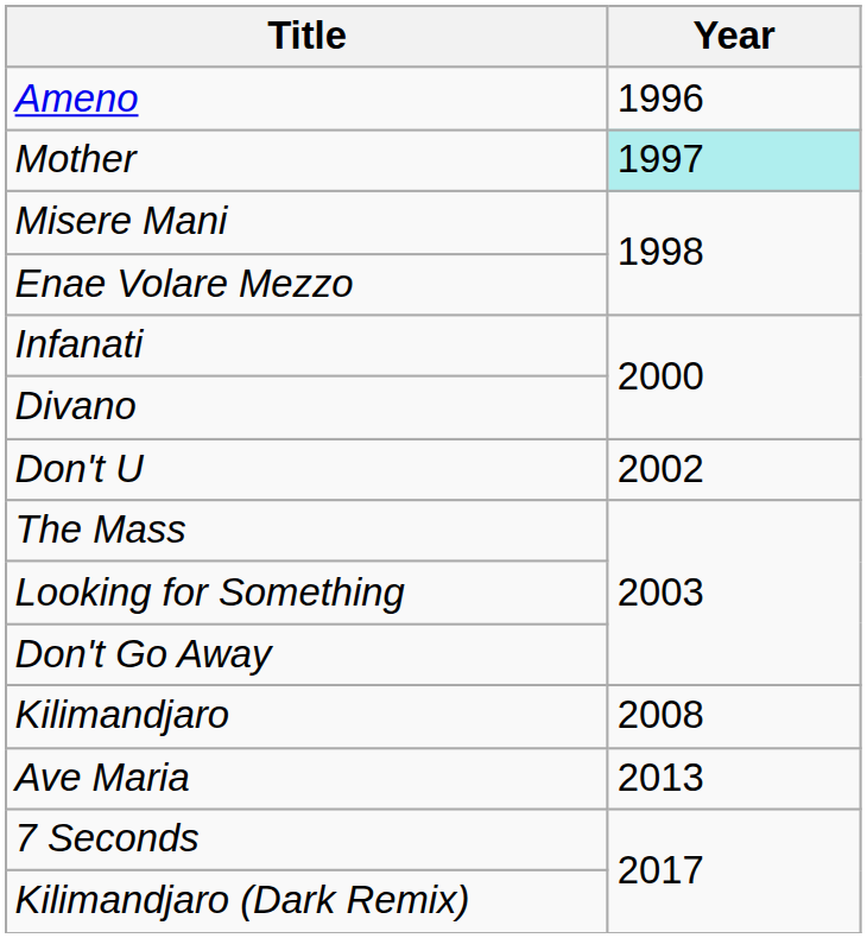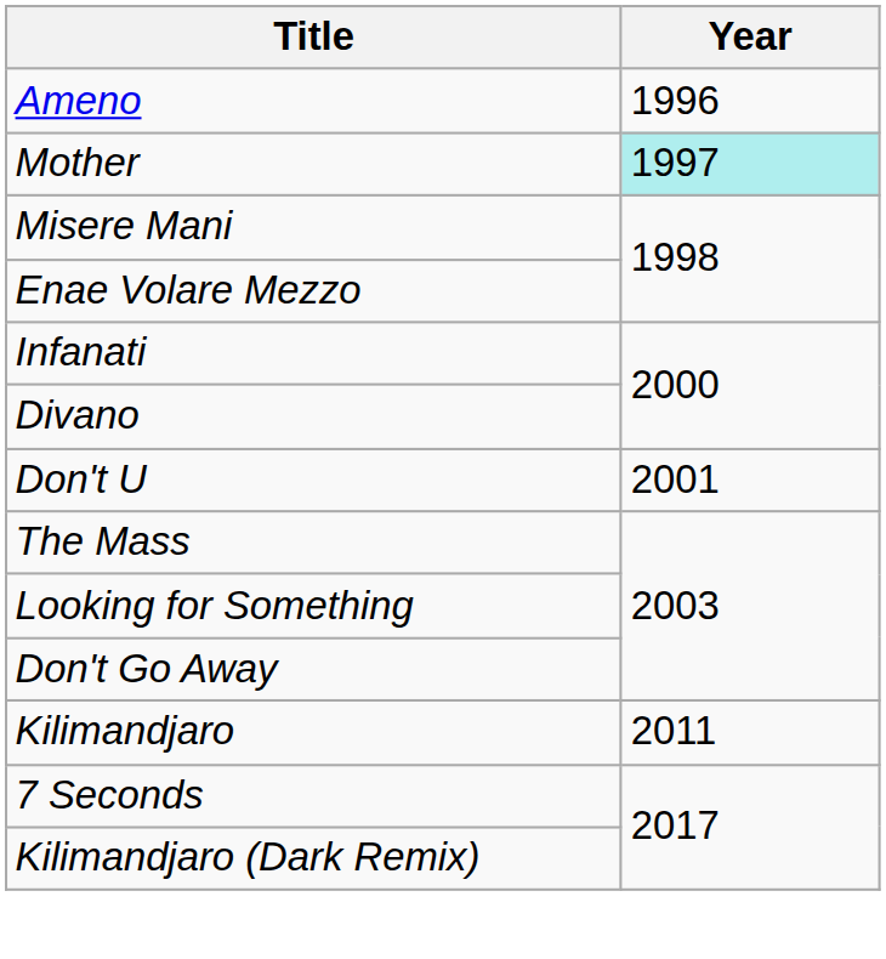 <table class="wikitable">
 <tr>
 <th style="width:15em">Title</th>
 <th style="width:6em">Year</th>
 </tr>
 <tr>
 <td scope="row" align="left"><em><a href='#'>Ameno</a></em></td>
 <td>1996</td>
 </tr>
 <tr>
 <td scope="row" align="left"><em>Mother</em></td>
 <td style="background: paleturquoise;">1997</td>
 </tr>
 <tr>
 <td scope="row" align="left"><em>Misere Mani</em></td>
 <td rowspan=2>1998</td>
 </tr>
 <tr>
 <td scope="row" align="left"><em>Enae Volare Mezzo</em></td>
 </tr>
 <tr>
 <td scope="row" align="left"><em>Infanati</em></td>
 <td rowspan=2>2000</td>
 </tr>
 <tr>
 <td scope="row" align="left"><em>Divano</em></td>
 </tr>
 <tr>
 <td scope="row" align="left"><em>Don't U</em></td>
-<td>2002</td>
+<td>2001</td>
 </tr>
 <tr>
 <td scope="row" align="left"><em>The Mass</em></td>
 <td rowspan=3>2003</td>
 </tr>
 <tr>
 <td scope="row" align="left"><em>Looking for Something</em></td>
 </tr>
 <tr>
 <td scope="row" align="left"><em>Don't Go Away</em></td>
 </tr>
 <tr>
 <td scope="row" align="left"><em>Kilimandjaro</em></td>
-<td>2008</td>
-</tr>
-<tr>
-<td scope="row" align="left"><em>Ave Maria</em></td>
-<td>2013</td>
+<td>2011</td>
 </tr>
 <tr>
 <td scope="row" align="left"><em>7 Seconds</em></td>
 <td rowspan=2>2017</td>
 </tr>
 <tr>
 <td scope="row" align="left"><em>Kilimandjaro (Dark Remix)</em></td>
 </tr>
 </table>
